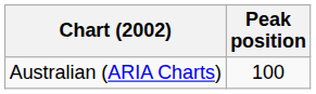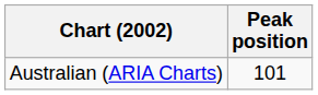 <table class="wikitable">
 <tr>
 <th>Chart (2002)</th>
 <th>Peak<br>position</th>
 </tr>
 <tr>
 <td>Australian (<a href='#'>ARIA Charts</a>)</td>
-<td align="center">100</td>
+<td align="center">101</td>
 </tr>
 </table>
